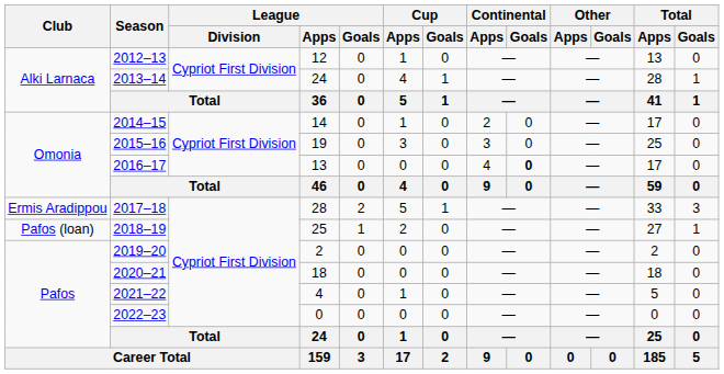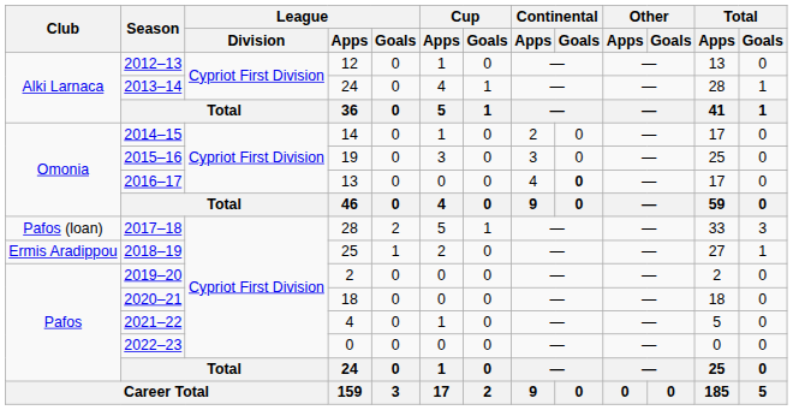 <table class="wikitable" style="text-align:center;">
 <tr>
 <th rowspan="2">Club</th>
 <th rowspan="2">Season</th>
 <th colspan="3">League</th>
 <th colspan="2">Cup</th>
 <th colspan="2">Continental</th>
 <th colspan="2">Other</th>
 <th colspan="2">Total</th>
 </tr>
 <tr>
 <th>Division</th>
 <th>Apps</th>
 <th>Goals</th>
 <th>Apps</th>
 <th>Goals</th>
 <th>Apps</th>
 <th>Goals</th>
 <th>Apps</th>
 <th>Goals</th>
 <th>Apps</th>
 <th>Goals</th>
 </tr>
 <tr>
 <td rowspan="3"><a href='#'>Alki Larnaca</a></td>
 <td><a href='#'>2012–13</a></td>
 <td rowspan="2"><a href='#'>Cypriot First Division</a></td>
 <td>12</td>
 <td>0</td>
 <td>1</td>
 <td>0</td>
 <td colspan=2>—</td>
 <td colspan=2>—</td>
 <td>13</td>
 <td>0</td>
 </tr>
 <tr>
 <td><a href='#'>2013–14</a></td>
 <td>24</td>
 <td>0</td>
 <td>4</td>
 <td>1</td>
 <td colspan=2>—</td>
 <td colspan=2>—</td>
 <td>28</td>
 <td>1</td>
 </tr>
 <tr>
 <th colspan="2">Total</th>
 <th>36</th>
 <th>0</th>
 <th>5</th>
 <th>1</th>
 <th colspan=2>—</th>
 <th colspan=2>—</th>
 <th>41</th>
 <th>1</th>
 </tr>
 <tr>
 <td rowspan="4"><a href='#'>Omonia</a></td>
 <td><a href='#'>2014–15</a></td>
 <td rowspan="3"><a href='#'>Cypriot First Division</a></td>
 <td>14</td>
 <td>0</td>
 <td>1</td>
 <td>0</td>
 <td>2</td>
 <td>0</td>
 <td colspan=2>—</td>
 <td>17</td>
 <td>0</td>
 </tr>
 <tr>
 <td><a href='#'>2015–16</a></td>
 <td>19</td>
 <td>0</td>
 <td>3</td>
 <td>0</td>
 <td>3</td>
 <td>0</td>
 <td colspan=2>—</td>
 <td>25</td>
 <td>0</td>
 </tr>
 <tr>
 <td><a href='#'>2016–17</a></td>
 <td>13</td>
 <td>0</td>
 <td>0</td>
 <td>0</td>
 <td>4</td>
 <td><strong>0</strong></td>
 <td colspan=2>—</td>
 <td>17</td>
 <td>0</td>
 </tr>
 <tr>
 <th colspan="2">Total</th>
 <th>46</th>
 <th>0</th>
 <th>4</th>
 <th>0</th>
 <th>9</th>
 <th>0</th>
 <th colspan=2>—</th>
 <th>59</th>
 <th>0</th>
 </tr>
 <tr>
-<td><a href='#'>Ermis Aradippou</a></td>
+<td><a href='#'>Pafos</a> (loan)</td>
 <td><a href='#'>2017–18</a></td>
 <td rowspan="6"><a href='#'>Cypriot First Division</a></td>
 <td>28</td>
 <td>2</td>
 <td>5</td>
 <td>1</td>
 <td colspan=2>—</td>
 <td colspan=2>—</td>
 <td>33</td>
 <td>3</td>
 </tr>
 <tr>
-<td><a href='#'>Pafos</a> (loan)</td>
+<td><a href='#'>Ermis Aradippou</a></td>
 <td><a href='#'>2018–19</a></td>
 <td>25</td>
 <td>1</td>
 <td>2</td>
 <td>0</td>
 <td colspan=2>—</td>
 <td colspan=2>—</td>
 <td>27</td>
 <td>1</td>
 </tr>
 <tr>
 <td rowspan="5"><a href='#'>Pafos</a></td>
 <td><a href='#'>2019–20</a></td>
 <td>2</td>
 <td>0</td>
 <td>0</td>
 <td>0</td>
 <td colspan=2>—</td>
 <td colspan=2>—</td>
 <td>2</td>
 <td>0</td>
 </tr>
 <tr>
 <td><a href='#'>2020–21</a></td>
 <td>18</td>
 <td>0</td>
 <td>0</td>
 <td>0</td>
 <td colspan=2>—</td>
 <td colspan=2>—</td>
 <td>18</td>
 <td>0</td>
 </tr>
 <tr>
 <td><a href='#'>2021–22</a></td>
 <td>4</td>
 <td>0</td>
 <td>1</td>
 <td>0</td>
 <td colspan=2>—</td>
 <td colspan=2>—</td>
 <td>5</td>
 <td>0</td>
 </tr>
 <tr>
 <td><a href='#'>2022–23</a></td>
 <td>0</td>
 <td>0</td>
 <td>0</td>
 <td>0</td>
 <td colspan=2>—</td>
 <td colspan=2>—</td>
 <td>0</td>
 <td>0</td>
 </tr>
 <tr>
 <th colspan="2">Total</th>
 <th>24</th>
 <th>0</th>
 <th>1</th>
 <th>0</th>
 <th colspan=2>—</th>
 <th colspan=2>—</th>
 <th>25</th>
 <th>0</th>
 </tr>
 <tr>
 <th colspan="3">Career Total</th>
 <th>159</th>
 <th>3</th>
 <th>17</th>
 <th>2</th>
 <th>9</th>
 <th>0</th>
 <th>0</th>
 <th>0</th>
 <th>185</th>
 <th>5</th>
 </tr>
 </table>
